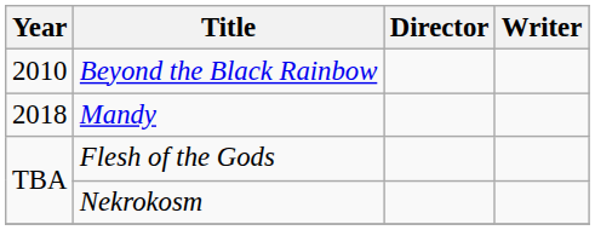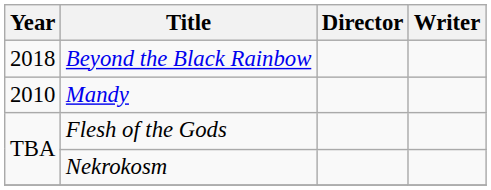 <table class="wikitable plainrowheaders">
 <tr>
 <th>Year</th>
 <th>Title</th>
 <th>Director</th>
 <th>Writer</th>
 </tr>
 <tr>
-<td>2010</td>
+<td>2018</td>
 <td><em><a href='#'>Beyond the Black Rainbow</a></em></td>
 <td></td>
 <td></td>
 </tr>
 <tr>
-<td>2018</td>
+<td>2010</td>
 <td><em><a href='#'>Mandy</a></em></td>
 <td></td>
 <td></td>
 </tr>
 <tr>
 <td rowspan=2>TBA</td>
 <td><em>Flesh of the Gods</em></td>
 <td></td>
 <td></td>
 </tr>
 <tr>
 <td><em>Nekrokosm</em></td>
 <td></td>
 <td></td>
 </tr>
 <tr>
 </tr>
 </table>
